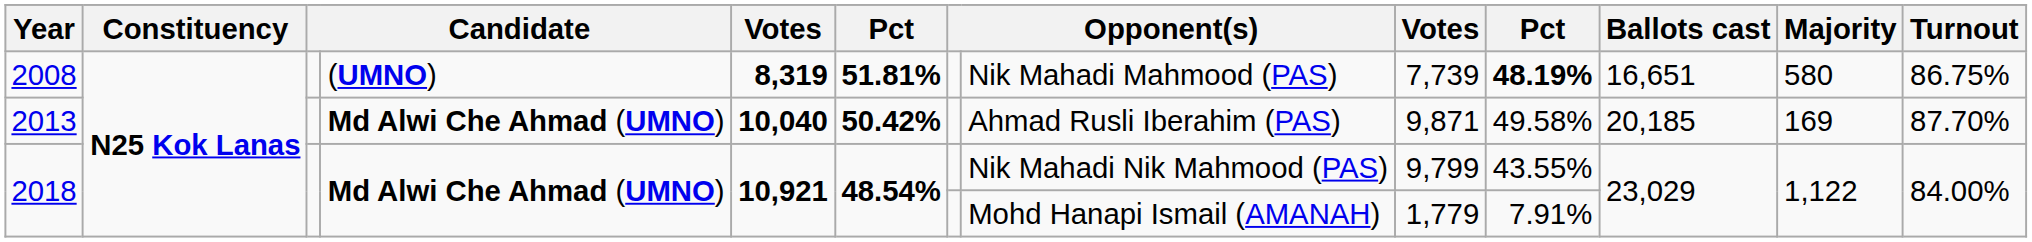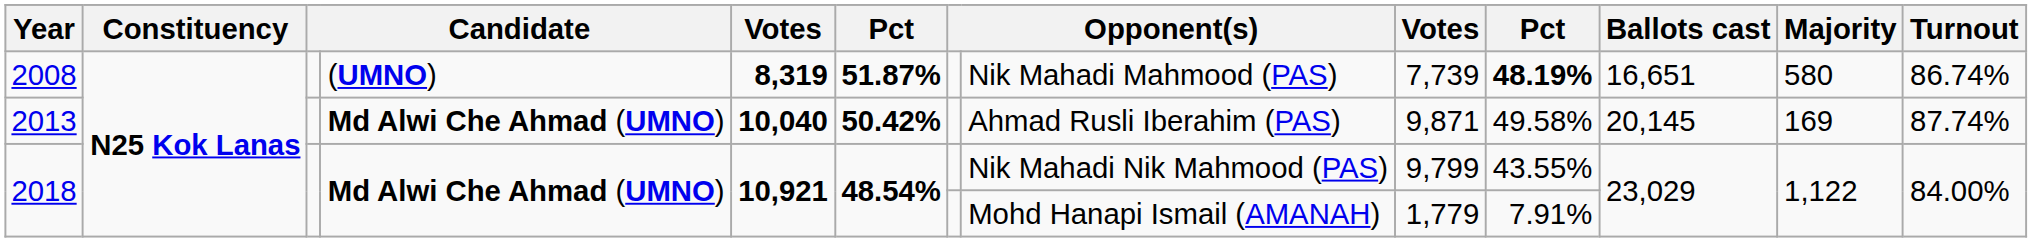 <table class="wikitable" style="margin:0.5em ; font-size:95%">
 <tr>
 <th>Year</th>
 <th>Constituency</th>
 <th colspan=2>Candidate</th>
 <th>Votes</th>
 <th>Pct</th>
 <th colspan=2>Opponent(s)</th>
 <th>Votes</th>
 <th>Pct</th>
 <th>Ballots cast</th>
 <th>Majority</th>
 <th>Turnout</th>
 </tr>
 <tr>
 <td><a href='#'>2008</a></td>
 <td rowspan=4><strong>N25 <a href='#'>Kok Lanas</a></strong></td>
 <td></td>
 <td> (<a href='#'><strong>UMNO</strong></a>)</td>
 <td align=right><strong>8,319</strong></td>
-<td><strong>51.81%</strong></td>
+<td><strong>51.87%</strong></td>
 <td></td>
 <td>Nik Mahadi Mahmood (<a href='#'>PAS</a>)</td>
 <td align=right>7,739</td>
 <td><strong>48.19%</strong></td>
 <td>16,651</td>
 <td>580</td>
-<td>86.75%</td>
+<td>86.74%</td>
 </tr>
 <tr>
 <td><a href='#'>2013</a></td>
 <td></td>
 <td><strong>Md Alwi Che Ahmad</strong> (<a href='#'><strong>UMNO</strong></a>)</td>
 <td align=right><strong>10,040</strong></td>
 <td><strong>50.42%</strong></td>
 <td></td>
 <td>Ahmad Rusli Iberahim (<a href='#'>PAS</a>)</td>
 <td align=right>9,871</td>
 <td>49.58%</td>
-<td>20,185</td>
+<td>20,145</td>
 <td>169</td>
-<td>87.70%</td>
+<td>87.74%</td>
 </tr>
 <tr>
 <td rowspan=2><a href='#'>2018</a></td>
 <td rowspan=2 ></td>
 <td rowspan=2><strong>Md Alwi Che Ahmad</strong> (<a href='#'><strong>UMNO</strong></a>)</td>
 <td rowspan=2 align=right><strong>10,921</strong></td>
 <td rowspan=2><strong>48.54%</strong></td>
 <td></td>
 <td>Nik Mahadi Nik Mahmood (<a href='#'>PAS</a>)</td>
 <td align=right>9,799</td>
 <td>43.55%</td>
 <td rowspan=2>23,029</td>
 <td rowspan=2>1,122</td>
 <td rowspan=2>84.00%</td>
 </tr>
 <tr>
 <td></td>
 <td>Mohd Hanapi Ismail (<a href='#'>AMANAH</a>)</td>
 <td align=right>1,779</td>
 <td align=right>7.91%</td>
 </tr>
 </table>
